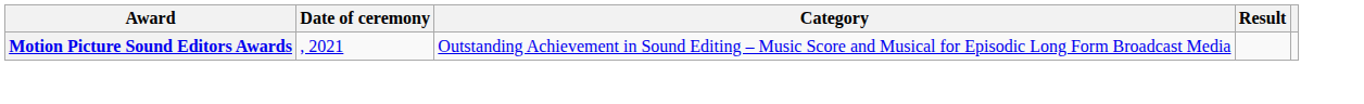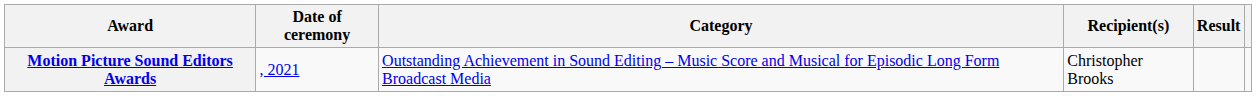 <table class="wikitable plainrowheaders sortable">
 <tr>
 <th scope="col">Award</th>
 <th scope="col">Date of ceremony</th>
 <th scope="col">Category</th>
+<th scope="col">Recipient(s)</th>
 <th scope="col">Result</th>
 <th scope="col" class="unsortable"></th>
 </tr>
 <tr>
 <th scope="row" style="text-align:center;"><a href='#'>Motion Picture Sound Editors Awards</a></th>
 <td><a href='#'>, 2021</a></td>
 <td><a href='#'>Outstanding Achievement in Sound Editing – Music Score and Musical for Episodic Long Form Broadcast Media</a></td>
+<td data-sort-value="Brooks, Christopher">Christopher Brooks</td>
 <td></td>
 <td scope="row" style="text-align:center;"></td>
 </tr>
 </table>
